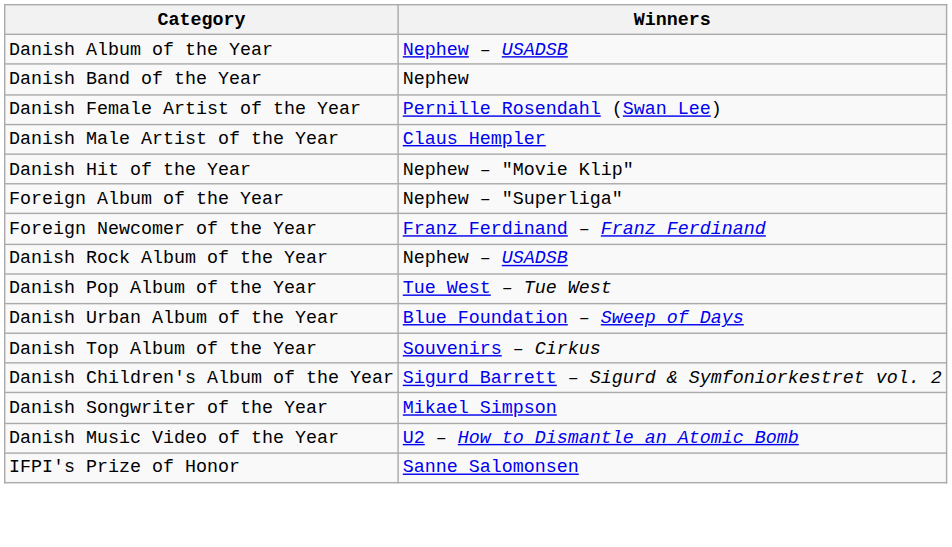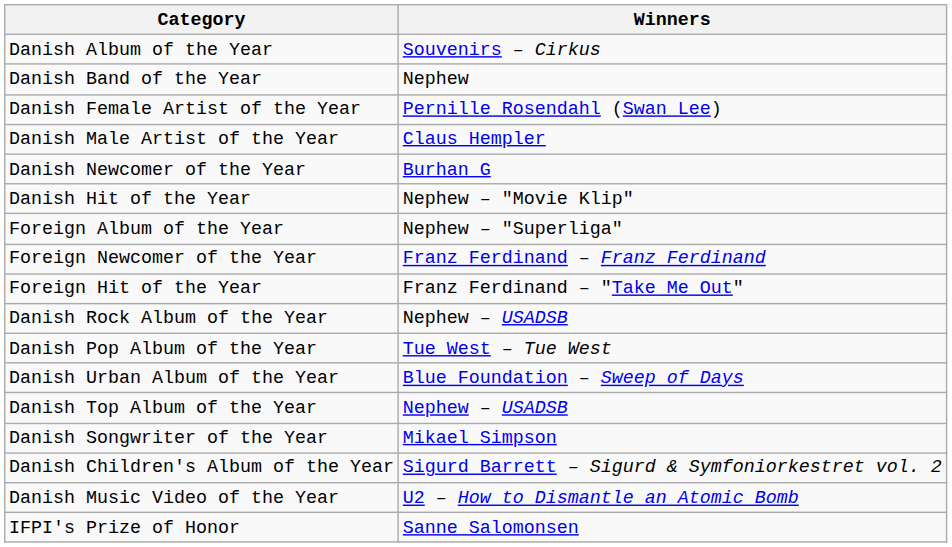 <table class="wikitable">
 <tr>
 <th>Category</th>
 <th>Winners</th>
 </tr>
 <tr>
 <td>Danish Album of the Year</td>
-<td><a href='#'>Nephew</a> – <em><a href='#'>USADSB</a></em></td>
+<td><a href='#'>Souvenirs</a> – <em>Cirkus</em></td>
 </tr>
 <tr>
 <td>Danish Band of the Year</td>
 <td>Nephew</td>
 </tr>
 <tr>
 <td>Danish Female Artist of the Year</td>
 <td><a href='#'>Pernille Rosendahl</a> (<a href='#'>Swan Lee</a>)</td>
 </tr>
 <tr>
 <td>Danish Male Artist of the Year</td>
 <td><a href='#'>Claus Hempler</a></td>
 </tr>
 <tr>
+<td>Danish Newcomer of the Year</td>
+<td><a href='#'>Burhan G</a></td>
+</tr>
+<tr>
 <td>Danish Hit of the Year</td>
 <td>Nephew – "Movie Klip"</td>
 </tr>
 <tr>
 <td>Foreign Album of the Year</td>
 <td>Nephew – "Superliga"</td>
 </tr>
 <tr>
 <td>Foreign Newcomer of the Year</td>
 <td><a href='#'>Franz Ferdinand</a> – <em><a href='#'>Franz Ferdinand</a></em></td>
+</tr>
+<tr>
+<td>Foreign Hit of the Year</td>
+<td>Franz Ferdinand – "<a href='#'>Take Me Out</a>"</td>
 </tr>
 <tr>
 <td>Danish Rock Album of the Year</td>
 <td>Nephew – <em><a href='#'>USADSB</a></em></td>
 </tr>
 <tr>
 <td>Danish Pop Album of the Year</td>
 <td><a href='#'>Tue West</a> – <em>Tue West</em></td>
 </tr>
 <tr>
 <td>Danish Urban Album of the Year</td>
 <td><a href='#'>Blue Foundation</a> – <em><a href='#'>Sweep of Days</a></em></td>
 </tr>
 <tr>
 <td>Danish Top Album of the Year</td>
-<td><a href='#'>Souvenirs</a> – <em>Cirkus</em></td>
+<td><a href='#'>Nephew</a> – <em><a href='#'>USADSB</a></em></td>
+</tr>
+<tr>
+<td>Danish Songwriter of the Year</td>
+<td><a href='#'>Mikael Simpson</a></td>
 </tr>
 <tr>
 <td>Danish Children's Album of the Year</td>
 <td><a href='#'>Sigurd Barrett</a> – <em>Sigurd & Symfoniorkestret vol. 2</em></td>
-</tr>
-<tr>
-<td>Danish Songwriter of the Year</td>
-<td><a href='#'>Mikael Simpson</a></td>
 </tr>
 <tr>
 <td>Danish Music Video of the Year</td>
 <td><a href='#'>U2</a> – <em><a href='#'>How to Dismantle an Atomic Bomb</a></em></td>
 </tr>
 <tr>
 <td>IFPI's Prize of Honor</td>
 <td><a href='#'>Sanne Salomonsen</a></td>
 </tr>
 </table>
